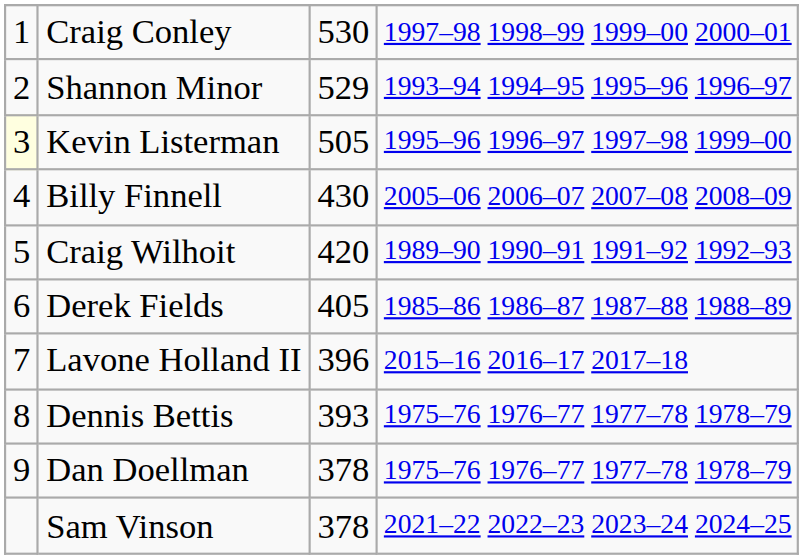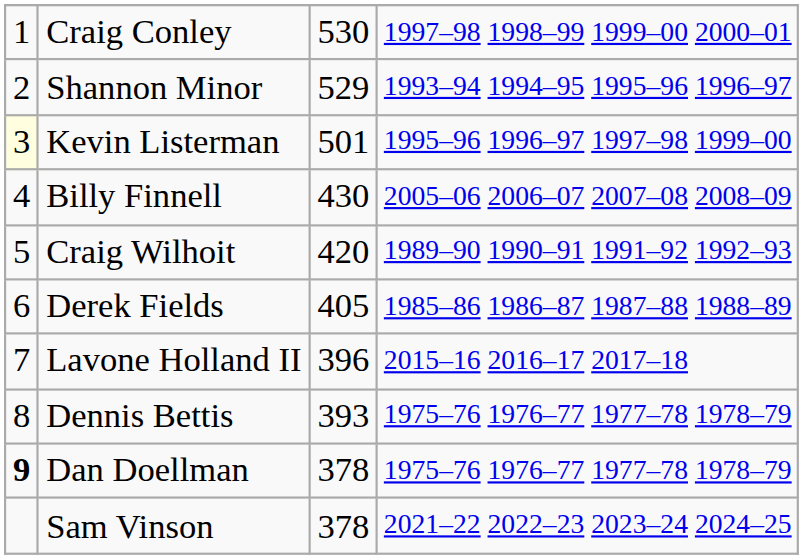 <table class="wikitable">
 <tr>
 </tr>
 <tr>
 <td>1</td>
 <td>Craig Conley</td>
 <td>530</td>
 <td style="font-size:80%;"><a href='#'>1997–98</a> <a href='#'>1998–99</a> <a href='#'>1999–00</a> <a href='#'>2000–01</a></td>
 </tr>
 <tr>
 <td>2</td>
 <td>Shannon Minor</td>
 <td>529</td>
 <td style="font-size:80%;"><a href='#'>1993–94</a> <a href='#'>1994–95</a> <a href='#'>1995–96</a> <a href='#'>1996–97</a></td>
 </tr>
 <tr>
 <td style="background: lightyellow;">3</td>
 <td>Kevin Listerman</td>
-<td>505</td>
+<td>501</td>
 <td style="font-size:80%;"><a href='#'>1995–96</a> <a href='#'>1996–97</a> <a href='#'>1997–98</a> <a href='#'>1999–00</a></td>
 </tr>
 <tr>
 <td>4</td>
 <td>Billy Finnell</td>
 <td>430</td>
 <td style="font-size:80%;"><a href='#'>2005–06</a> <a href='#'>2006–07</a> <a href='#'>2007–08</a> <a href='#'>2008–09</a></td>
 </tr>
 <tr>
 <td>5</td>
 <td>Craig Wilhoit</td>
 <td>420</td>
 <td style="font-size:80%;"><a href='#'>1989–90</a> <a href='#'>1990–91</a> <a href='#'>1991–92</a> <a href='#'>1992–93</a></td>
 </tr>
 <tr>
 <td>6</td>
 <td>Derek Fields</td>
 <td>405</td>
 <td style="font-size:80%;"><a href='#'>1985–86</a> <a href='#'>1986–87</a> <a href='#'>1987–88</a> <a href='#'>1988–89</a></td>
 </tr>
 <tr>
 <td>7</td>
 <td>Lavone Holland II</td>
 <td>396</td>
 <td style="font-size:80%;"><a href='#'>2015–16</a> <a href='#'>2016–17</a> <a href='#'>2017–18</a></td>
 </tr>
 <tr>
 <td>8</td>
 <td>Dennis Bettis</td>
 <td>393</td>
 <td style="font-size:80%;"><a href='#'>1975–76</a> <a href='#'>1976–77</a> <a href='#'>1977–78</a> <a href='#'>1978–79</a></td>
 </tr>
 <tr>
-<td>9</td>
+<td><strong>9</strong></td>
 <td>Dan Doellman</td>
 <td>378</td>
 <td style="font-size:80%;"><a href='#'>1975–76</a> <a href='#'>1976–77</a> <a href='#'>1977–78</a> <a href='#'>1978–79</a></td>
 </tr>
 <tr>
 <td></td>
 <td>Sam Vinson</td>
 <td>378</td>
 <td style="font-size:80%;"><a href='#'>2021–22</a> <a href='#'>2022–23</a> <a href='#'>2023–24</a> <a href='#'>2024–25</a></td>
 </tr>
 </table>
